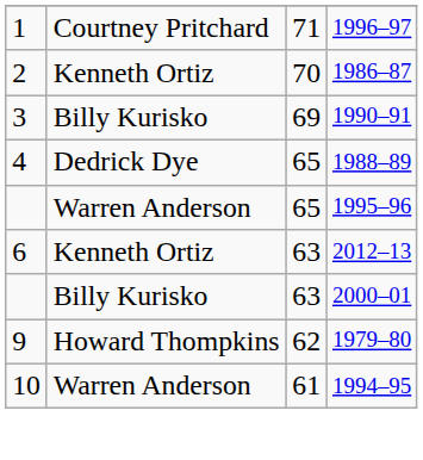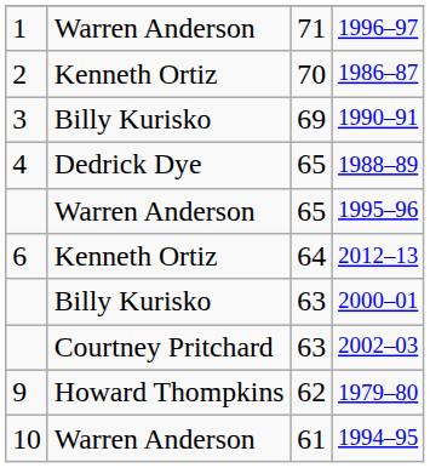 <table class="wikitable">
 <tr>
 </tr>
 <tr>
 <td>1</td>
-<td>Courtney Pritchard</td>
+<td>Warren Anderson</td>
 <td>71</td>
 <td style="font-size:80%;"><a href='#'>1996–97</a></td>
 </tr>
 <tr>
 <td>2</td>
 <td>Kenneth Ortiz</td>
 <td>70</td>
 <td style="font-size:80%;"><a href='#'>1986–87</a></td>
 </tr>
 <tr>
 <td>3</td>
 <td>Billy Kurisko</td>
 <td>69</td>
 <td style="font-size:80%;"><a href='#'>1990–91</a></td>
 </tr>
 <tr>
 <td>4</td>
 <td>Dedrick Dye</td>
 <td>65</td>
 <td style="font-size:80%;"><a href='#'>1988–89</a></td>
 </tr>
 <tr>
 <td></td>
 <td>Warren Anderson</td>
 <td>65</td>
 <td style="font-size:80%;"><a href='#'>1995–96</a></td>
 </tr>
 <tr>
 <td>6</td>
 <td>Kenneth Ortiz</td>
-<td>63</td>
+<td>64</td>
 <td style="font-size:80%;"><a href='#'>2012–13</a></td>
 </tr>
 <tr>
 <td></td>
 <td>Billy Kurisko</td>
 <td>63</td>
 <td style="font-size:80%;"><a href='#'>2000–01</a></td>
+</tr>
+<tr>
+<td></td>
+<td>Courtney Pritchard</td>
+<td>63</td>
+<td style="font-size:80%;"><a href='#'>2002–03</a></td>
 </tr>
 <tr>
 <td>9</td>
 <td>Howard Thompkins</td>
 <td>62</td>
 <td style="font-size:80%;"><a href='#'>1979–80</a></td>
 </tr>
 <tr>
 <td>10</td>
 <td>Warren Anderson</td>
 <td>61</td>
 <td style="font-size:80%;"><a href='#'>1994–95</a></td>
 </tr>
 </table>
